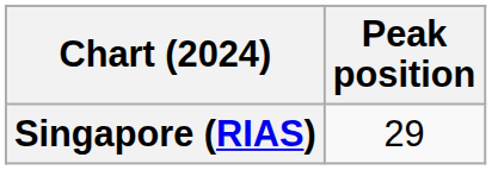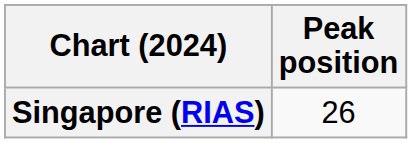 <table class="wikitable plainrowheaders" style="text-align:center">
 <tr>
 <th scope="col">Chart (2024)</th>
 <th scope="col">Peak<br>position</th>
 </tr>
 <tr>
 <th scope="row">Singapore (<a href='#'>RIAS</a>)</th>
-<td>29</td>
+<td>26</td>
 </tr>
 </table>
